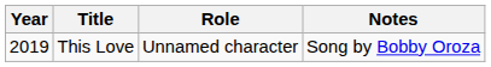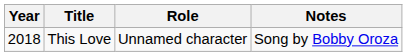 <table class="wikitable sortable">
 <tr>
 <th>Year</th>
 <th>Title</th>
 <th>Role</th>
 <th>Notes</th>
 </tr>
 <tr>
-<td>2019</td>
+<td>2018</td>
 <td>This Love</td>
 <td>Unnamed character</td>
 <td>Song by <a href='#'>Bobby Oroza</a></td>
 </tr>
 </table>
